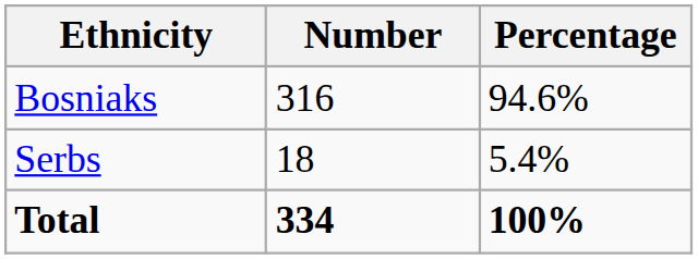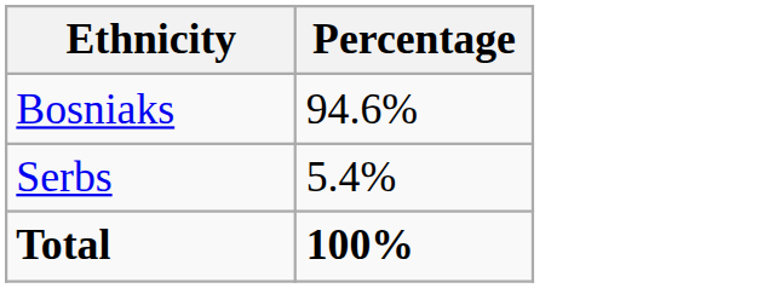 <table class="wikitable">
 <tr>
 <th width="100px">Ethnicity</th>
-<th width="80px">Number</th>
 <th width="80px">Percentage</th>
 </tr>
 <tr>
 <td><a href='#'>Bosniaks</a></td>
-<td>316</td>
 <td>94.6%</td>
 </tr>
 <tr>
 <td><a href='#'>Serbs</a></td>
-<td>18</td>
 <td>5.4%</td>
 </tr>
 <tr>
 <td><strong>Total</strong></td>
-<td><strong>334</strong></td>
 <td><strong>100%</strong></td>
 </tr>
 </table>
